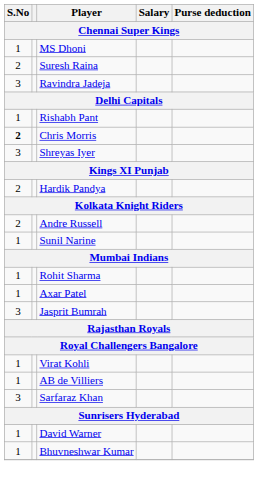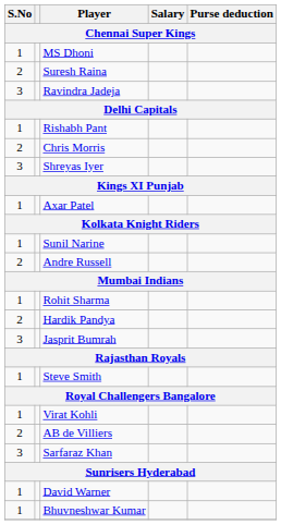 <table class="wikitable collapsible"  style="text-align:center">
 <tr>
 <th style="text-align:center;">S.No</th>
 <th style="text-align:center;"></th>
 <th style="text-align:center;">Player</th>
 <th style="text-align:center;">Salary</th>
 <th style="text-align:center;">Purse deduction</th>
 </tr>
 <tr>
 <th colspan="5"><strong><a href='#'>Chennai Super Kings</a></strong></th>
 </tr>
 <tr>
 <td>1</td>
 <td></td>
 <td style="text-align:left;"><a href='#'>MS Dhoni</a></td>
 <td style="text-align:right;"></td>
 <td style="text-align:right;"></td>
 </tr>
 <tr>
 <td>2</td>
 <td></td>
 <td style="text-align:left;"><a href='#'>Suresh Raina</a></td>
 <td style="text-align:right;"></td>
 <td style="text-align:right;"></td>
 </tr>
 <tr>
 <td>3</td>
 <td></td>
 <td style="text-align:left;"><a href='#'>Ravindra Jadeja</a></td>
 <td style="text-align:right;"></td>
 <td style="text-align:right;"></td>
 </tr>
 <tr>
 <th colspan="5"><strong><a href='#'>Delhi Capitals</a></strong></th>
 </tr>
 <tr>
 <td>1</td>
 <td></td>
 <td style="text-align:left;"><a href='#'>Rishabh Pant</a></td>
 <td style="text-align:right;"></td>
 <td style="text-align:right;"></td>
 </tr>
 <tr>
-<td><strong>2</strong></td>
+<td>2</td>
 <td></td>
 <td style="text-align:left;"><a href='#'>Chris Morris</a></td>
 <td style="text-align:right;"></td>
 <td style="text-align:right;"></td>
 </tr>
 <tr>
 <td>3</td>
 <td></td>
 <td style="text-align:left;"><a href='#'>Shreyas Iyer</a></td>
 <td style="text-align:right;"></td>
 <td style="text-align:right;"></td>
 </tr>
 <tr>
 <th colspan="5"><strong><a href='#'>Kings XI Punjab</a></strong></th>
 </tr>
 <tr>
-<td>2</td>
+<td>1</td>
 <td></td>
-<td style="text-align:left;"><a href='#'>Hardik Pandya</a></td>
+<td style="text-align:left;"><a href='#'>Axar Patel</a></td>
 <td style="text-align:right;"></td>
 <td style="text-align:right;"></td>
 </tr>
 <tr>
 <th colspan="5"><strong><a href='#'>Kolkata Knight Riders</a></strong></th>
 </tr>
 <tr>
-<td>2</td>
+<td>1</td>
 <td></td>
-<td style="text-align:left;"><a href='#'>Andre Russell</a></td>
+<td style="text-align:left;"><a href='#'>Sunil Narine</a></td>
 <td style="text-align:right;"></td>
 <td style="text-align:right;"></td>
 </tr>
 <tr>
-<td>1</td>
+<td>2</td>
 <td></td>
-<td style="text-align:left;"><a href='#'>Sunil Narine</a></td>
+<td style="text-align:left;"><a href='#'>Andre Russell</a></td>
 <td style="text-align:right;"></td>
 <td style="text-align:right;"></td>
 </tr>
 <tr>
 <th colspan="5"><strong><a href='#'>Mumbai Indians</a></strong></th>
 </tr>
 <tr>
 <td>1</td>
 <td></td>
 <td style="text-align:left;"><a href='#'>Rohit Sharma</a></td>
 <td style="text-align:right;"></td>
 <td style="text-align:right;"></td>
 </tr>
 <tr>
-<td>1</td>
+<td>2</td>
 <td></td>
-<td style="text-align:left;"><a href='#'>Axar Patel</a></td>
+<td style="text-align:left;"><a href='#'>Hardik Pandya</a></td>
 <td style="text-align:right;"></td>
 <td style="text-align:right;"></td>
 </tr>
 <tr>
 <td>3</td>
 <td></td>
 <td style="text-align:left;"><a href='#'>Jasprit Bumrah</a></td>
 <td style="text-align:right;"></td>
 <td style="text-align:right;"></td>
 </tr>
 <tr>
 <th colspan="5"><strong><a href='#'>Rajasthan Royals</a></strong></th>
 </tr>
 <tr>
+<td>1</td>
+<td></td>
+<td style="text-align:left;"><a href='#'>Steve Smith</a></td>
+<td style="text-align:right;"></td>
+<td style="text-align:right;"></td>
+</tr>
+<tr>
 <th colspan="5"><strong><a href='#'>Royal Challengers Bangalore</a></strong></th>
 </tr>
 <tr>
 <td>1</td>
 <td></td>
 <td style="text-align:left;"><a href='#'>Virat Kohli</a></td>
 <td style="text-align:right;"></td>
 <td style="text-align:right;"></td>
 </tr>
 <tr>
-<td>1</td>
+<td>2</td>
 <td></td>
 <td style="text-align:left;"><a href='#'>AB de Villiers</a></td>
 <td style="text-align:right;"></td>
 <td style="text-align:right;"></td>
 </tr>
 <tr>
 <td>3</td>
 <td></td>
 <td style="text-align:left;"><a href='#'>Sarfaraz Khan</a></td>
 <td style="text-align:right;"></td>
 <td style="text-align:right;"></td>
 </tr>
 <tr>
 <th colspan="5"><strong><a href='#'>Sunrisers Hyderabad</a></strong></th>
 </tr>
 <tr>
 <td>1</td>
 <td></td>
 <td style="text-align:left;"><a href='#'>David Warner</a></td>
 <td style="text-align:right;"></td>
 <td style="text-align:right;"></td>
 </tr>
 <tr>
 <td>1</td>
 <td></td>
 <td style="text-align:left;"><a href='#'>Bhuvneshwar Kumar</a></td>
 <td style="text-align:right;"></td>
 <td style="text-align:right;"></td>
 </tr>
 <tr>
 </tr>
 </table>
